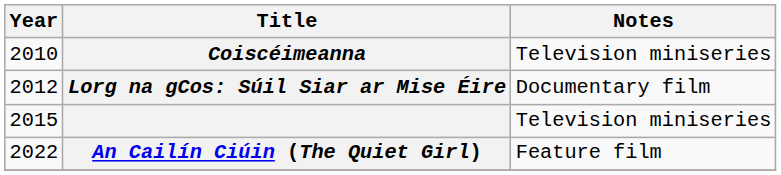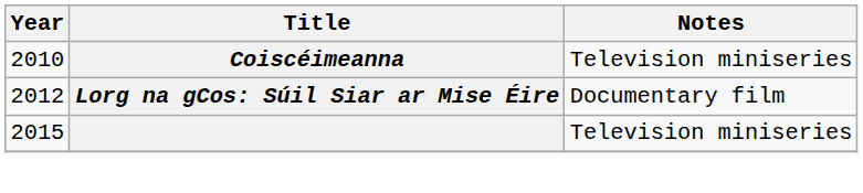 <table class="wikitable plainrowheaders sortable">
 <tr>
 <th scope="col">Year</th>
 <th scope="col">Title</th>
 <th scope="col" class="unsortable">Notes</th>
 </tr>
 <tr>
 <td style="text-align:center;">2010</td>
 <th scope=row><em>Coiscéimeanna</em></th>
 <td>Television miniseries</td>
 </tr>
 <tr>
 <td style="text-align:center;">2012</td>
 <th scope=row><em>Lorg na gCos: Súil Siar ar Mise Éire</em></th>
 <td>Documentary film</td>
 </tr>
 <tr>
 <td style="text-align:center;">2015</td>
 <th scope=row><em></em></th>
 <td>Television miniseries</td>
 </tr>
 <tr>
-<td style="text-align:center;">2022</td>
-<th scope=row><em><a href='#'>An Cailín Ciúin</a></em> (<em>The Quiet Girl</em>)</th>
-<td>Feature film</td>
-</tr>
-<tr>
 </tr>
 </table>
